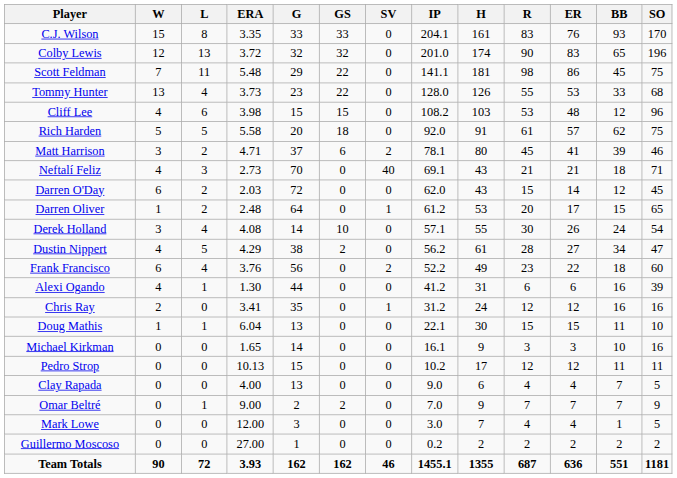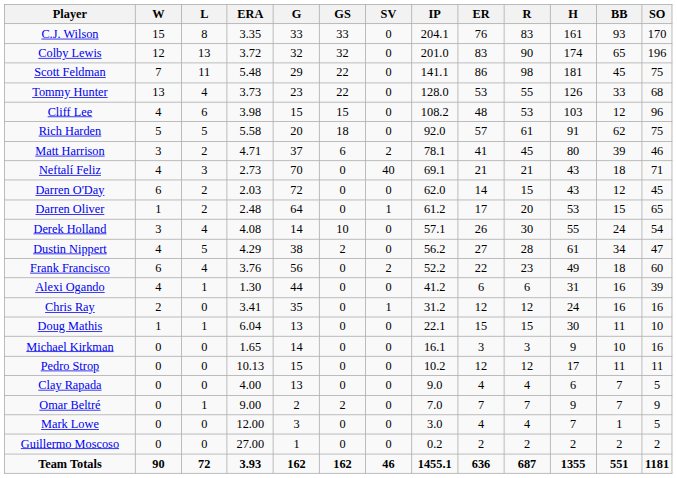 <table class=wikitable style="text-align:center">
 <tr>
 <th bgcolor=#DDDDFF; width="20%">Player</th>
 <th bgcolor=#DDDDFF; width="7%">W</th>
 <th bgcolor=#DDDDFF; width="7%">L</th>
 <th bgcolor=#DDDDFF; width="7%">ERA</th>
 <th bgcolor=#DDDDFF; width="7%">G</th>
 <th bgcolor=#DDDDFF; width="7%">GS</th>
 <th bgcolor=#DDDDFF; width="7%">SV</th>
 <th bgcolor=#DDDDFF; width="7%">IP</th>
+<th bgcolor=#DDDDFF; width="7%">ER</th>
+<th bgcolor=#DDDDFF; width="7%">R</th>
 <th bgcolor=#DDDDFF; width="7%">H</th>
-<th bgcolor=#DDDDFF; width="7%">R</th>
-<th bgcolor=#DDDDFF; width="7%">ER</th>
 <th bgcolor=#DDDDFF; width="7%">BB</th>
 <th bgcolor=#DDDDFF; width="7%">SO</th>
 </tr>
 <tr>
 <td><a href='#'>C.J. Wilson</a></td>
 <td>15</td>
 <td>8</td>
 <td>3.35</td>
 <td>33</td>
 <td>33</td>
 <td>0</td>
 <td>204.1</td>
+<td>76</td>
+<td>83</td>
 <td>161</td>
-<td>83</td>
-<td>76</td>
 <td>93</td>
 <td>170</td>
 </tr>
 <tr>
 <td><a href='#'>Colby Lewis</a></td>
 <td>12</td>
 <td>13</td>
 <td>3.72</td>
 <td>32</td>
 <td>32</td>
 <td>0</td>
 <td>201.0</td>
+<td>83</td>
+<td>90</td>
 <td>174</td>
-<td>90</td>
-<td>83</td>
 <td>65</td>
 <td>196</td>
 </tr>
 <tr>
 <td><a href='#'>Scott Feldman</a></td>
 <td>7</td>
 <td>11</td>
 <td>5.48</td>
 <td>29</td>
 <td>22</td>
 <td>0</td>
 <td>141.1</td>
+<td>86</td>
+<td>98</td>
 <td>181</td>
-<td>98</td>
-<td>86</td>
 <td>45</td>
 <td>75</td>
 </tr>
 <tr>
 <td><a href='#'>Tommy Hunter</a></td>
 <td>13</td>
 <td>4</td>
 <td>3.73</td>
 <td>23</td>
 <td>22</td>
 <td>0</td>
 <td>128.0</td>
+<td>53</td>
+<td>55</td>
 <td>126</td>
-<td>55</td>
-<td>53</td>
 <td>33</td>
 <td>68</td>
 </tr>
 <tr>
 <td><a href='#'>Cliff Lee</a></td>
 <td>4</td>
 <td>6</td>
 <td>3.98</td>
 <td>15</td>
 <td>15</td>
 <td>0</td>
 <td>108.2</td>
+<td>48</td>
+<td>53</td>
 <td>103</td>
-<td>53</td>
-<td>48</td>
 <td>12</td>
 <td>96</td>
 </tr>
 <tr>
 <td><a href='#'>Rich Harden</a></td>
 <td>5</td>
 <td>5</td>
 <td>5.58</td>
 <td>20</td>
 <td>18</td>
 <td>0</td>
 <td>92.0</td>
+<td>57</td>
+<td>61</td>
 <td>91</td>
-<td>61</td>
-<td>57</td>
 <td>62</td>
 <td>75</td>
 </tr>
 <tr>
 <td><a href='#'>Matt Harrison</a></td>
 <td>3</td>
 <td>2</td>
 <td>4.71</td>
 <td>37</td>
 <td>6</td>
 <td>2</td>
 <td>78.1</td>
+<td>41</td>
+<td>45</td>
 <td>80</td>
-<td>45</td>
-<td>41</td>
 <td>39</td>
 <td>46</td>
 </tr>
 <tr>
 <td><a href='#'>Neftalí Feliz</a></td>
 <td>4</td>
 <td>3</td>
 <td>2.73</td>
 <td>70</td>
 <td>0</td>
 <td>40</td>
 <td>69.1</td>
-<td>43</td>
 <td>21</td>
 <td>21</td>
+<td>43</td>
 <td>18</td>
 <td>71</td>
 </tr>
 <tr>
 <td><a href='#'>Darren O'Day</a></td>
 <td>6</td>
 <td>2</td>
 <td>2.03</td>
 <td>72</td>
 <td>0</td>
 <td>0</td>
 <td>62.0</td>
+<td>14</td>
+<td>15</td>
 <td>43</td>
-<td>15</td>
-<td>14</td>
 <td>12</td>
 <td>45</td>
 </tr>
 <tr>
 <td><a href='#'>Darren Oliver</a></td>
 <td>1</td>
 <td>2</td>
 <td>2.48</td>
 <td>64</td>
 <td>0</td>
 <td>1</td>
 <td>61.2</td>
+<td>17</td>
+<td>20</td>
 <td>53</td>
-<td>20</td>
-<td>17</td>
 <td>15</td>
 <td>65</td>
 </tr>
 <tr>
 <td><a href='#'>Derek Holland</a></td>
 <td>3</td>
 <td>4</td>
 <td>4.08</td>
 <td>14</td>
 <td>10</td>
 <td>0</td>
 <td>57.1</td>
+<td>26</td>
+<td>30</td>
 <td>55</td>
-<td>30</td>
-<td>26</td>
 <td>24</td>
 <td>54</td>
 </tr>
 <tr>
 <td><a href='#'>Dustin Nippert</a></td>
 <td>4</td>
 <td>5</td>
 <td>4.29</td>
 <td>38</td>
 <td>2</td>
 <td>0</td>
 <td>56.2</td>
+<td>27</td>
+<td>28</td>
 <td>61</td>
-<td>28</td>
-<td>27</td>
 <td>34</td>
 <td>47</td>
 </tr>
 <tr>
 <td><a href='#'>Frank Francisco</a></td>
 <td>6</td>
 <td>4</td>
 <td>3.76</td>
 <td>56</td>
 <td>0</td>
 <td>2</td>
 <td>52.2</td>
+<td>22</td>
+<td>23</td>
 <td>49</td>
-<td>23</td>
-<td>22</td>
 <td>18</td>
 <td>60</td>
 </tr>
 <tr>
 <td><a href='#'>Alexi Ogando</a></td>
 <td>4</td>
 <td>1</td>
 <td>1.30</td>
 <td>44</td>
 <td>0</td>
 <td>0</td>
 <td>41.2</td>
-<td>31</td>
 <td>6</td>
 <td>6</td>
+<td>31</td>
 <td>16</td>
 <td>39</td>
 </tr>
 <tr>
 <td><a href='#'>Chris Ray</a></td>
 <td>2</td>
 <td>0</td>
 <td>3.41</td>
 <td>35</td>
 <td>0</td>
 <td>1</td>
 <td>31.2</td>
-<td>24</td>
 <td>12</td>
 <td>12</td>
+<td>24</td>
 <td>16</td>
 <td>16</td>
 </tr>
 <tr>
 <td><a href='#'>Doug Mathis</a></td>
 <td>1</td>
 <td>1</td>
 <td>6.04</td>
 <td>13</td>
 <td>0</td>
 <td>0</td>
 <td>22.1</td>
-<td>30</td>
 <td>15</td>
 <td>15</td>
+<td>30</td>
 <td>11</td>
 <td>10</td>
 </tr>
 <tr>
 <td><a href='#'>Michael Kirkman</a></td>
 <td>0</td>
 <td>0</td>
 <td>1.65</td>
 <td>14</td>
 <td>0</td>
 <td>0</td>
 <td>16.1</td>
-<td>9</td>
 <td>3</td>
 <td>3</td>
+<td>9</td>
 <td>10</td>
 <td>16</td>
 </tr>
 <tr>
 <td><a href='#'>Pedro Strop</a></td>
 <td>0</td>
 <td>0</td>
 <td>10.13</td>
 <td>15</td>
 <td>0</td>
 <td>0</td>
 <td>10.2</td>
-<td>17</td>
 <td>12</td>
 <td>12</td>
+<td>17</td>
 <td>11</td>
 <td>11</td>
 </tr>
 <tr>
 <td><a href='#'>Clay Rapada</a></td>
 <td>0</td>
 <td>0</td>
 <td>4.00</td>
 <td>13</td>
 <td>0</td>
 <td>0</td>
 <td>9.0</td>
-<td>6</td>
 <td>4</td>
 <td>4</td>
+<td>6</td>
 <td>7</td>
 <td>5</td>
 </tr>
 <tr>
 <td><a href='#'>Omar Beltré</a></td>
 <td>0</td>
 <td>1</td>
 <td>9.00</td>
 <td>2</td>
 <td>2</td>
 <td>0</td>
 <td>7.0</td>
-<td>9</td>
 <td>7</td>
 <td>7</td>
+<td>9</td>
 <td>7</td>
 <td>9</td>
 </tr>
 <tr>
 <td><a href='#'>Mark Lowe</a></td>
 <td>0</td>
 <td>0</td>
 <td>12.00</td>
 <td>3</td>
 <td>0</td>
 <td>0</td>
 <td>3.0</td>
-<td>7</td>
 <td>4</td>
 <td>4</td>
+<td>7</td>
 <td>1</td>
 <td>5</td>
 </tr>
 <tr>
 <td><a href='#'>Guillermo Moscoso</a></td>
 <td>0</td>
 <td>0</td>
 <td>27.00</td>
 <td>1</td>
 <td>0</td>
 <td>0</td>
 <td>0.2</td>
 <td>2</td>
 <td>2</td>
 <td>2</td>
 <td>2</td>
 <td>2</td>
 </tr>
 <tr>
 <td><strong>Team Totals</strong></td>
 <td><strong>90</strong></td>
 <td><strong>72</strong></td>
 <td><strong>3.93</strong></td>
 <td><strong>162</strong></td>
 <td><strong>162</strong></td>
 <td><strong>46</strong></td>
 <td><strong>1455.1</strong></td>
+<td><strong>636</strong></td>
+<td><strong>687</strong></td>
 <td><strong>1355</strong></td>
-<td><strong>687</strong></td>
-<td><strong>636</strong></td>
 <td><strong>551</strong></td>
 <td><strong>1181</strong></td>
 </tr>
 </table>
